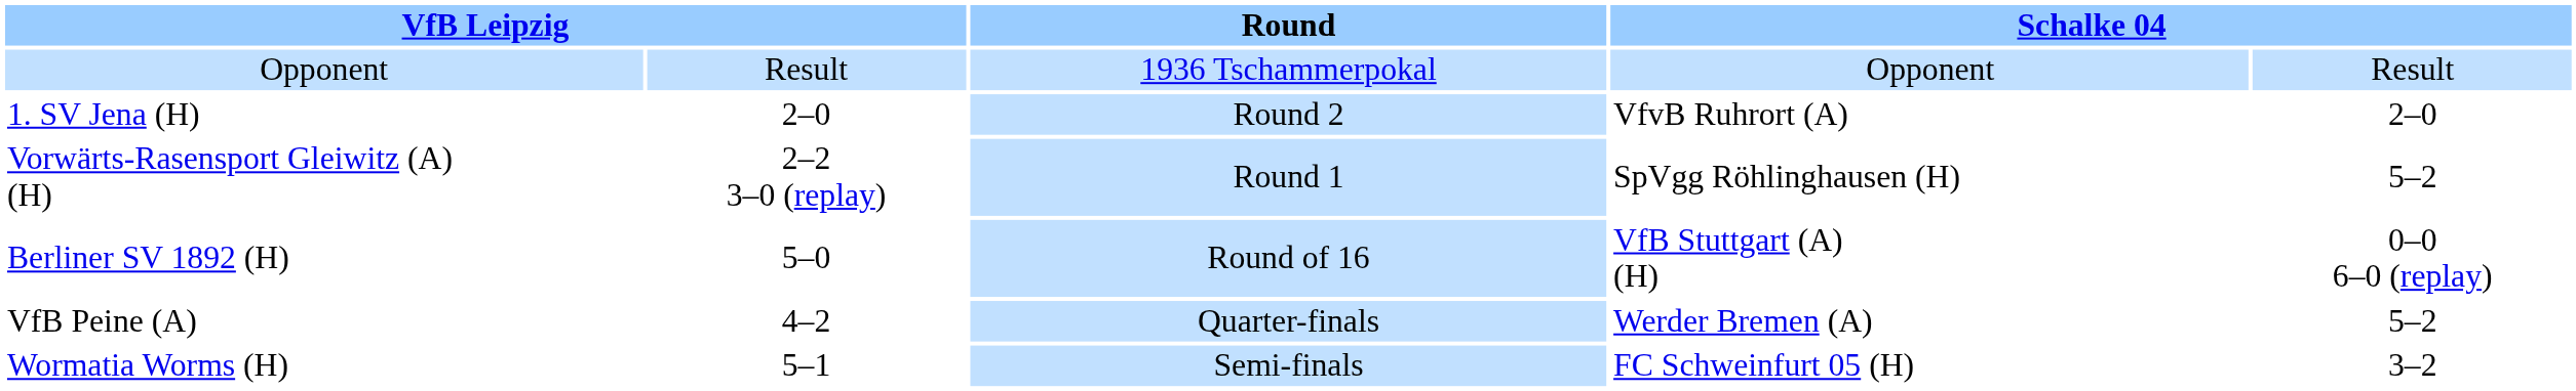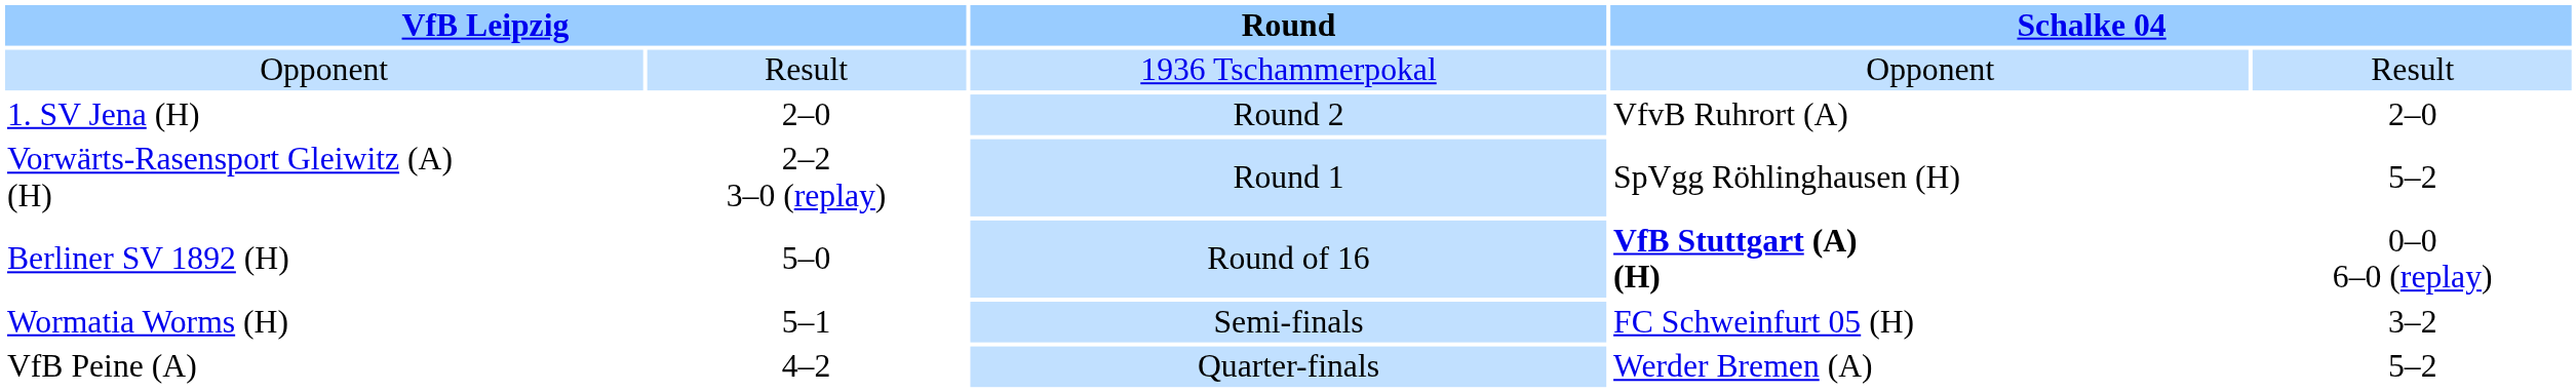 <table style="width:80%; text-align:center;">
 <tr style="vertical-align:top; background:#99CCFF;">
 <th colspan="2"><a href='#'>VfB Leipzig</a></th>
 <th style="width:20%">Round</th>
 <th colspan="2"><a href='#'>Schalke 04</a></th>
 </tr>
 <tr style="vertical-align:top; background:#C1E0FF;">
 <td style="width:20%">Opponent</td>
 <td style="width:10%">Result</td>
 <td><a href='#'>1936 Tschammerpokal</a></td>
 <td style="width:20%">Opponent</td>
 <td style="width:10%">Result</td>
 </tr>
 <tr>
 <td align="left"><a href='#'>1. SV Jena</a> (H)</td>
 <td>2–0</td>
 <td style="background:#C1E0FF;">Round 2</td>
 <td align="left">VfvB Ruhrort (A)</td>
 <td>2–0</td>
 </tr>
 <tr>
 <td align="left"><a href='#'>Vorwärts-Rasensport Gleiwitz</a> (A)<br> (H)</td>
 <td>2–2 <br>3–0 (<a href='#'>replay</a>)</td>
 <td style="background:#C1E0FF;">Round 1</td>
 <td align="left">SpVgg Röhlinghausen (H)</td>
 <td>5–2</td>
 </tr>
 <tr>
 <td align="left"><a href='#'>Berliner SV 1892</a> (H)</td>
 <td>5–0</td>
 <td style="background:#C1E0FF;">Round of 16</td>
-<td align="left"><a href='#'>VfB Stuttgart</a> (A)<br> (H)</td>
+<td align="left"><strong><a href='#'>VfB Stuttgart</a> (A)<br> (H)</strong></td>
 <td>0–0 <br>6–0 (<a href='#'>replay</a>)</td>
+</tr>
+<tr>
+<td align="left"><a href='#'>Wormatia Worms</a> (H)</td>
+<td>5–1</td>
+<td style="background:#C1E0FF;">Semi-finals</td>
+<td align="left"><a href='#'>FC Schweinfurt 05</a> (H)</td>
+<td>3–2</td>
 </tr>
 <tr>
 <td align="left">VfB Peine (A)</td>
 <td>4–2</td>
 <td style="background:#C1E0FF;">Quarter-finals</td>
 <td align="left"><a href='#'>Werder Bremen</a> (A)</td>
 <td>5–2 </td>
 </tr>
-<tr>
-<td align="left"><a href='#'>Wormatia Worms</a> (H)</td>
-<td>5–1</td>
-<td style="background:#C1E0FF;">Semi-finals</td>
-<td align="left"><a href='#'>FC Schweinfurt 05</a> (H)</td>
-<td>3–2</td>
-</tr>
 </table>
